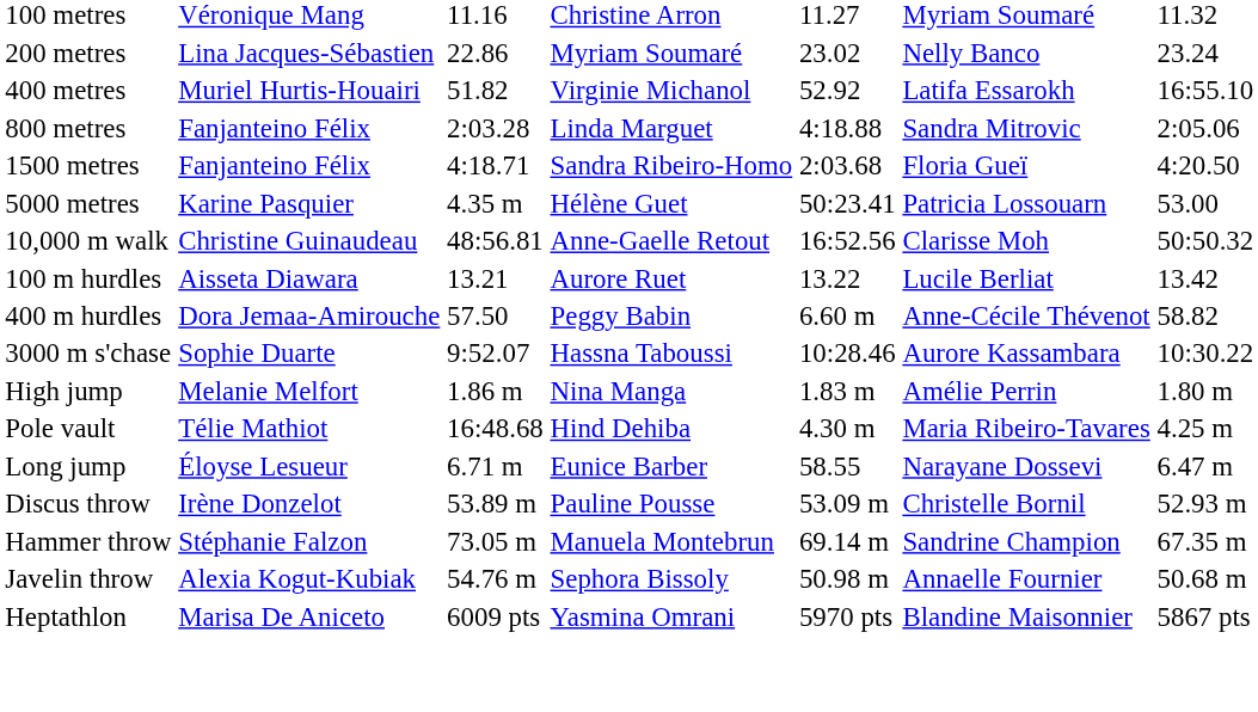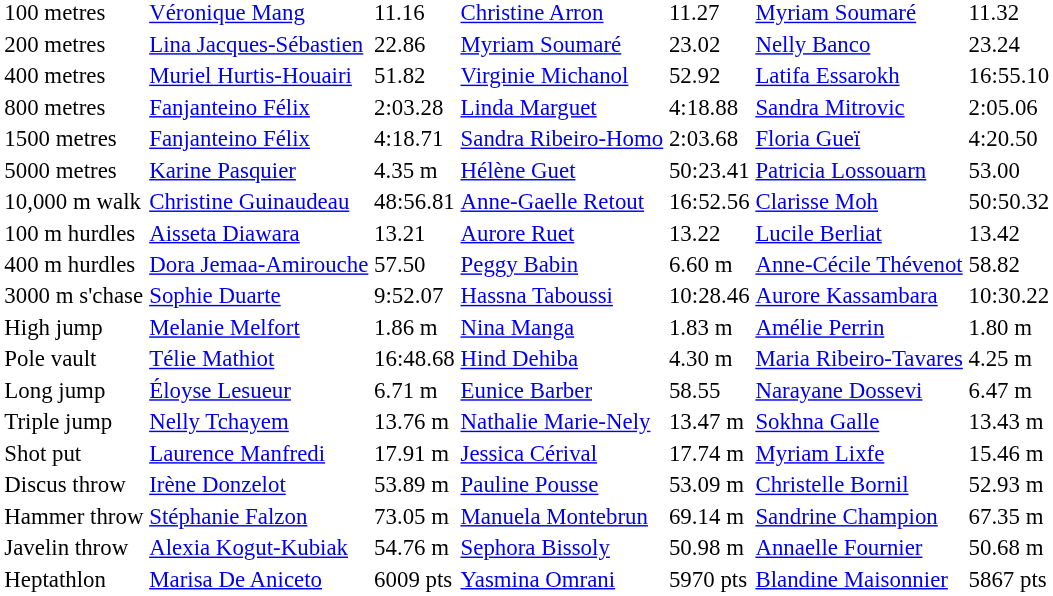 <table>
 <tr>
 <td>100 metres</td>
 <td><a href='#'>Véronique Mang</a></td>
 <td>11.16</td>
 <td><a href='#'>Christine Arron</a></td>
 <td>11.27</td>
 <td><a href='#'>Myriam Soumaré</a></td>
 <td>11.32</td>
 </tr>
 <tr>
 <td>200 metres</td>
 <td><a href='#'>Lina Jacques-Sébastien</a></td>
 <td>22.86</td>
 <td><a href='#'>Myriam Soumaré</a></td>
 <td>23.02</td>
 <td><a href='#'>Nelly Banco</a></td>
 <td>23.24</td>
 </tr>
 <tr>
 <td>400 metres</td>
 <td><a href='#'>Muriel Hurtis-Houairi</a></td>
 <td>51.82</td>
 <td><a href='#'>Virginie Michanol</a></td>
 <td>52.92</td>
 <td><a href='#'>Latifa Essarokh</a></td>
 <td>16:55.10</td>
 </tr>
 <tr>
 <td>800 metres</td>
 <td><a href='#'>Fanjanteino Félix</a></td>
 <td>2:03.28</td>
 <td><a href='#'>Linda Marguet</a></td>
 <td>4:18.88</td>
 <td><a href='#'>Sandra Mitrovic</a></td>
 <td>2:05.06</td>
 </tr>
 <tr>
 <td>1500 metres</td>
 <td><a href='#'>Fanjanteino Félix</a></td>
 <td>4:18.71</td>
 <td><a href='#'>Sandra Ribeiro-Homo</a></td>
 <td>2:03.68</td>
 <td><a href='#'>Floria Gueï</a></td>
 <td>4:20.50</td>
 </tr>
 <tr>
 <td>5000 metres</td>
 <td><a href='#'>Karine Pasquier</a></td>
 <td>4.35 m</td>
 <td><a href='#'>Hélène Guet</a></td>
 <td>50:23.41</td>
 <td><a href='#'>Patricia Lossouarn</a></td>
 <td>53.00</td>
 </tr>
 <tr>
 <td>10,000 m walk</td>
 <td><a href='#'>Christine Guinaudeau</a></td>
 <td>48:56.81</td>
 <td><a href='#'>Anne-Gaelle Retout</a></td>
 <td>16:52.56</td>
 <td><a href='#'>Clarisse Moh</a></td>
 <td>50:50.32</td>
 </tr>
 <tr>
 <td>100 m hurdles</td>
 <td><a href='#'>Aisseta Diawara</a></td>
 <td>13.21</td>
 <td><a href='#'>Aurore Ruet</a></td>
 <td>13.22</td>
 <td><a href='#'>Lucile Berliat</a></td>
 <td>13.42</td>
 </tr>
 <tr>
 <td>400 m hurdles</td>
 <td><a href='#'>Dora Jemaa-Amirouche</a></td>
 <td>57.50</td>
 <td><a href='#'>Peggy Babin</a></td>
 <td>6.60 m</td>
 <td><a href='#'>Anne-Cécile Thévenot</a></td>
 <td>58.82</td>
 </tr>
 <tr>
 <td>3000 m s'chase</td>
 <td><a href='#'>Sophie Duarte</a></td>
 <td>9:52.07</td>
 <td><a href='#'>Hassna Taboussi</a></td>
 <td>10:28.46</td>
 <td><a href='#'>Aurore Kassambara</a></td>
 <td>10:30.22</td>
 </tr>
 <tr>
 <td>High jump</td>
 <td><a href='#'>Melanie Melfort</a></td>
 <td>1.86 m</td>
 <td><a href='#'>Nina Manga</a></td>
 <td>1.83 m</td>
 <td><a href='#'>Amélie Perrin</a></td>
 <td>1.80 m</td>
 </tr>
 <tr>
 <td>Pole vault</td>
 <td><a href='#'>Télie Mathiot</a></td>
 <td>16:48.68</td>
 <td><a href='#'>Hind Dehiba</a></td>
 <td>4.30 m</td>
 <td><a href='#'>Maria Ribeiro-Tavares</a></td>
 <td>4.25 m</td>
 </tr>
 <tr>
 <td>Long jump</td>
 <td><a href='#'>Éloyse Lesueur</a></td>
 <td>6.71 m</td>
 <td><a href='#'>Eunice Barber</a></td>
 <td>58.55</td>
 <td><a href='#'>Narayane Dossevi</a></td>
 <td>6.47 m</td>
 </tr>
 <tr>
+<td>Triple jump</td>
+<td><a href='#'>Nelly Tchayem</a></td>
+<td>13.76 m</td>
+<td><a href='#'>Nathalie Marie-Nely</a></td>
+<td>13.47 m</td>
+<td><a href='#'>Sokhna Galle</a></td>
+<td>13.43 m</td>
+</tr>
+<tr>
+<td>Shot put</td>
+<td><a href='#'>Laurence Manfredi</a></td>
+<td>17.91 m</td>
+<td><a href='#'>Jessica Cérival</a></td>
+<td>17.74 m</td>
+<td><a href='#'>Myriam Lixfe</a></td>
+<td>15.46 m</td>
+</tr>
+<tr>
 <td>Discus throw</td>
 <td><a href='#'>Irène Donzelot</a></td>
 <td>53.89 m</td>
 <td><a href='#'>Pauline Pousse</a></td>
 <td>53.09 m</td>
 <td><a href='#'>Christelle Bornil</a></td>
 <td>52.93 m</td>
 </tr>
 <tr>
 <td>Hammer throw</td>
 <td><a href='#'>Stéphanie Falzon</a></td>
 <td>73.05 m</td>
 <td><a href='#'>Manuela Montebrun</a></td>
 <td>69.14 m</td>
 <td><a href='#'>Sandrine Champion</a></td>
 <td>67.35 m</td>
 </tr>
 <tr>
 <td>Javelin throw</td>
 <td><a href='#'>Alexia Kogut-Kubiak</a></td>
 <td>54.76 m</td>
 <td><a href='#'>Sephora Bissoly</a></td>
 <td>50.98 m</td>
 <td><a href='#'>Annaelle Fournier</a></td>
 <td>50.68 m</td>
 </tr>
 <tr>
 <td>Heptathlon</td>
 <td><a href='#'>Marisa De Aniceto</a></td>
 <td>6009 pts</td>
 <td><a href='#'>Yasmina Omrani</a></td>
 <td>5970 pts</td>
 <td><a href='#'>Blandine Maisonnier</a></td>
 <td>5867 pts</td>
 </tr>
 </table>
